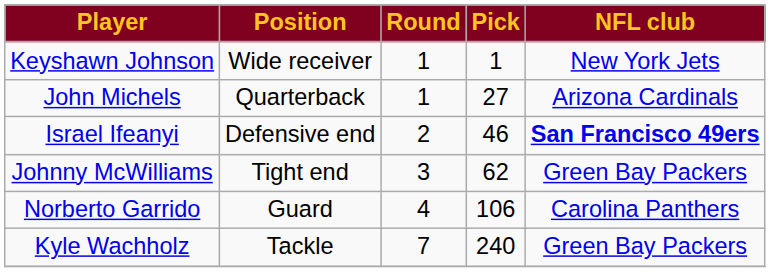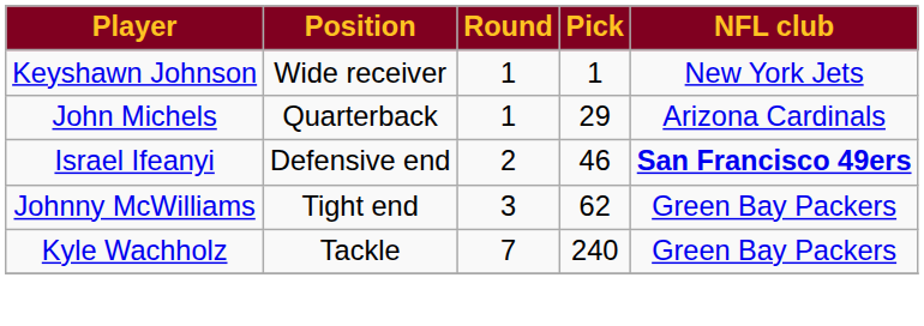 <table class="wikitable">
 <tr align="center"  style="background:#800020;color:#ffc322;">
 <td><strong>Player</strong></td>
 <td><strong>Position</strong></td>
 <td><strong>Round</strong></td>
 <td><strong>Pick</strong></td>
 <td><strong>NFL club</strong></td>
 </tr>
 <tr align="center" bgcolor="">
 <td><a href='#'>Keyshawn Johnson</a></td>
 <td>Wide receiver</td>
 <td>1</td>
 <td>1</td>
 <td><a href='#'>New York Jets</a></td>
 </tr>
 <tr align="center" bgcolor="">
 <td><a href='#'>John Michels</a></td>
 <td>Quarterback</td>
 <td>1</td>
-<td>27</td>
+<td>29</td>
 <td><a href='#'>Arizona Cardinals</a></td>
 </tr>
 <tr align="center" bgcolor="">
 <td><a href='#'>Israel Ifeanyi</a></td>
 <td>Defensive end</td>
 <td>2</td>
 <td>46</td>
 <td><strong><a href='#'>San Francisco 49ers</a></strong></td>
 </tr>
 <tr align="center" bgcolor="">
 <td><a href='#'>Johnny McWilliams</a></td>
 <td>Tight end</td>
 <td>3</td>
 <td>62</td>
 <td><a href='#'>Green Bay Packers</a></td>
 </tr>
 <tr align="center" bgcolor="">
-<td><a href='#'>Norberto Garrido</a></td>
-<td>Guard</td>
-<td>4</td>
-<td>106</td>
-<td><a href='#'>Carolina Panthers</a></td>
-</tr>
-<tr align="center" bgcolor="">
 <td><a href='#'>Kyle Wachholz</a></td>
 <td>Tackle</td>
 <td>7</td>
 <td>240</td>
 <td><a href='#'>Green Bay Packers</a></td>
 </tr>
 <tr align="center" bgcolor="">
 </tr>
 </table>
